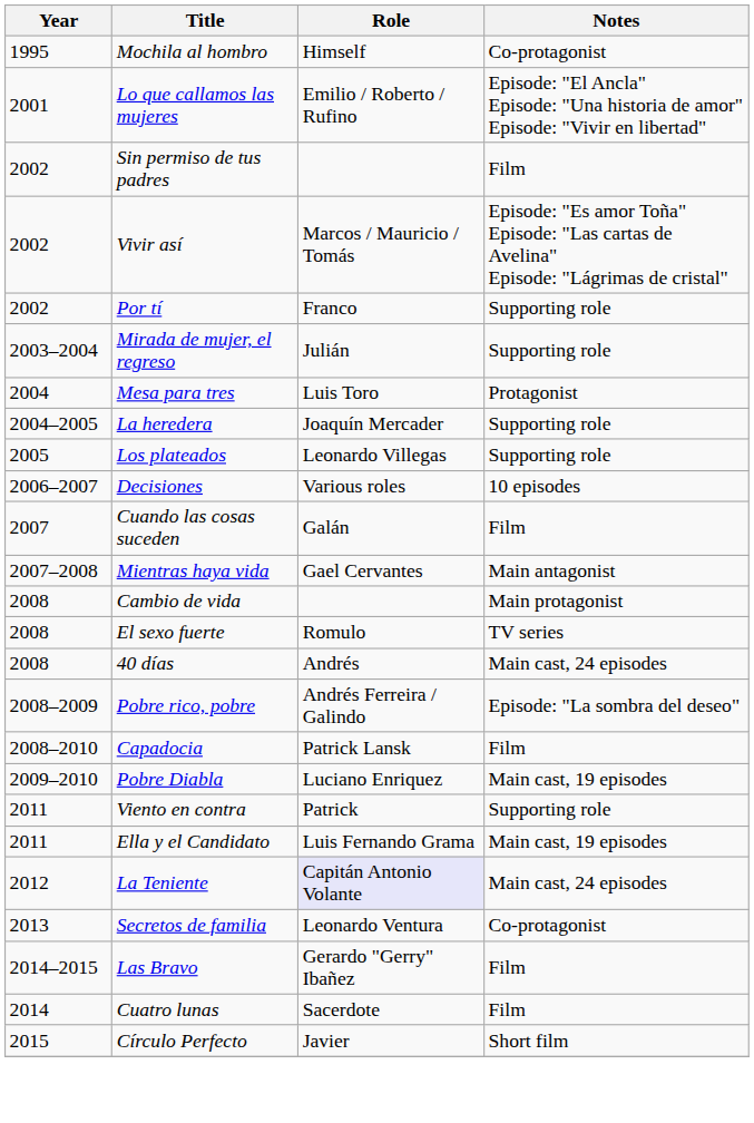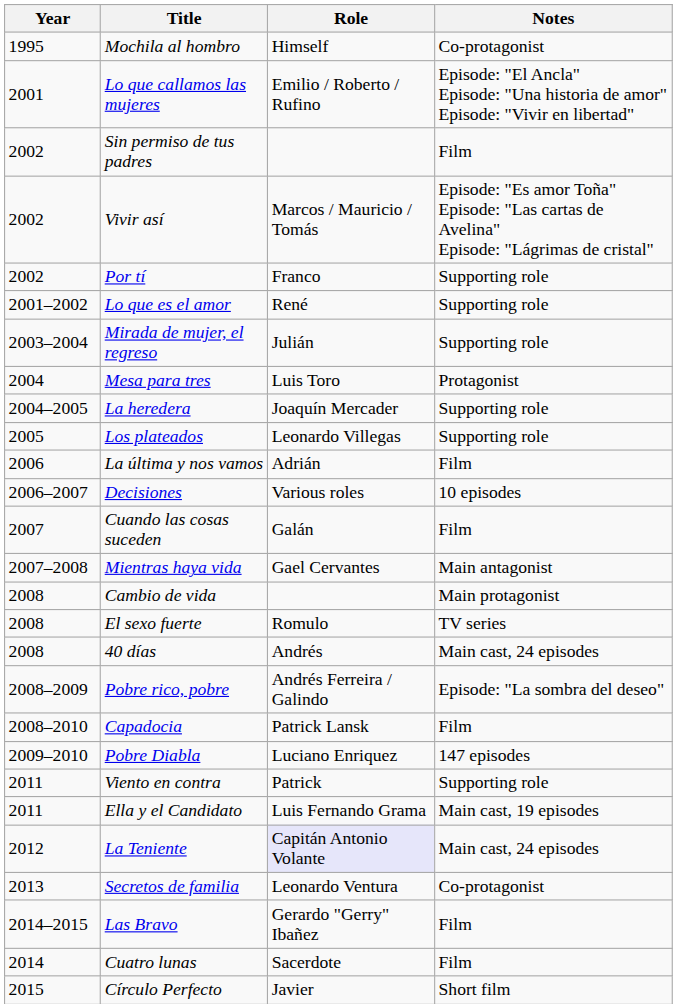 <table class="wikitable sortable collapsible">
 <tr>
 <th width="80px" "text-align:center">Year</th>
 <th width="25%">Title</th>
 <th width="25%">Role</th>
 <th class="unsortable" width="*">Notes</th>
 </tr>
 <tr>
 <td>1995</td>
 <td><em>Mochila al hombro</em></td>
 <td>Himself</td>
 <td>Co-protagonist</td>
 </tr>
 <tr>
 <td>2001</td>
 <td><em><a href='#'>Lo que callamos las mujeres</a></em></td>
 <td>Emilio / Roberto / Rufino</td>
 <td>Episode: "El Ancla"<br>Episode: "Una historia de amor"<br>Episode: "Vivir en libertad"</td>
 </tr>
 <tr>
 <td>2002</td>
 <td><em>Sin permiso de tus padres</em></td>
 <td></td>
 <td>Film</td>
 </tr>
 <tr>
 <td>2002</td>
 <td><em>Vivir así </em></td>
 <td>Marcos / Mauricio / Tomás</td>
 <td>Episode: "Es amor Toña"<br>Episode: "Las cartas de Avelina"<br>Episode: "Lágrimas de cristal"</td>
 </tr>
 <tr>
 <td>2002</td>
 <td><em><a href='#'>Por tí</a></em></td>
 <td>Franco</td>
 <td>Supporting role</td>
 </tr>
 <tr>
+<td>2001–2002</td>
+<td><em><a href='#'>Lo que es el amor</a></em></td>
+<td>René</td>
+<td>Supporting role</td>
+</tr>
+<tr>
 <td>2003–2004</td>
 <td><em><a href='#'>Mirada de mujer, el regreso</a></em></td>
 <td>Julián</td>
 <td>Supporting role</td>
 </tr>
 <tr>
 <td>2004</td>
 <td><em><a href='#'>Mesa para tres</a></em></td>
 <td>Luis Toro</td>
 <td>Protagonist</td>
 </tr>
 <tr>
 <td>2004–2005</td>
 <td><em><a href='#'>La heredera</a></em></td>
 <td>Joaquín Mercader</td>
 <td>Supporting role</td>
 </tr>
 <tr>
 <td>2005</td>
 <td><em><a href='#'>Los plateados</a></em></td>
 <td>Leonardo Villegas</td>
 <td>Supporting role</td>
+</tr>
+<tr>
+<td>2006</td>
+<td><em>La última y nos vamos </em></td>
+<td>Adrián</td>
+<td>Film</td>
 </tr>
 <tr>
 <td>2006–2007</td>
 <td><em><a href='#'>Decisiones</a> </em></td>
 <td>Various roles</td>
 <td>10 episodes</td>
 </tr>
 <tr>
 <td>2007</td>
 <td><em>Cuando las cosas suceden </em></td>
 <td>Galán</td>
 <td>Film</td>
 </tr>
 <tr>
 <td>2007–2008</td>
 <td><em><a href='#'>Mientras haya vida</a></em></td>
 <td>Gael Cervantes</td>
 <td>Main antagonist</td>
 </tr>
 <tr>
 <td>2008</td>
 <td><em>Cambio de vida</em></td>
 <td></td>
 <td>Main protagonist</td>
 </tr>
 <tr>
 <td>2008</td>
 <td><em>El sexo fuerte</em></td>
 <td>Romulo</td>
 <td>TV series</td>
 </tr>
 <tr>
 <td>2008</td>
 <td><em>40 días </em></td>
 <td>Andrés</td>
 <td>Main cast, 24 episodes</td>
 </tr>
 <tr>
 <td>2008–2009</td>
 <td><em><a href='#'>Pobre rico, pobre</a> </em></td>
 <td>Andrés Ferreira / Galindo</td>
 <td>Episode: "La sombra del deseo"</td>
 </tr>
 <tr>
 <td>2008–2010</td>
 <td><em><a href='#'>Capadocia</a> </em></td>
 <td>Patrick Lansk</td>
 <td>Film</td>
 </tr>
 <tr>
 <td>2009–2010</td>
 <td><em><a href='#'>Pobre Diabla</a> </em></td>
 <td>Luciano Enriquez</td>
-<td>Main cast, 19 episodes</td>
+<td>147 episodes</td>
 </tr>
 <tr>
 <td>2011</td>
 <td><em>Viento en contra  </em></td>
 <td>Patrick</td>
 <td>Supporting role</td>
 </tr>
 <tr>
 <td>2011</td>
 <td><em>Ella y el Candidato </em></td>
 <td>Luis Fernando Grama</td>
 <td>Main cast, 19 episodes</td>
 </tr>
 <tr>
 <td>2012</td>
 <td><em><a href='#'>La Teniente</a></em></td>
 <td style="background: lavender;">Capitán Antonio Volante</td>
 <td>Main cast, 24 episodes</td>
 </tr>
 <tr>
 <td>2013</td>
 <td><em><a href='#'>Secretos de familia</a></em></td>
 <td>Leonardo Ventura</td>
 <td>Co-protagonist</td>
 </tr>
 <tr>
 <td>2014–2015</td>
 <td><em><a href='#'>Las Bravo</a></em></td>
 <td>Gerardo "Gerry" Ibañez</td>
 <td>Film</td>
 </tr>
 <tr>
 <td>2014</td>
 <td><em>Cuatro lunas </em></td>
 <td>Sacerdote</td>
 <td>Film</td>
 </tr>
 <tr>
 <td>2015</td>
 <td><em>Círculo Perfecto</em></td>
 <td>Javier</td>
 <td>Short film</td>
 </tr>
 <tr>
 </tr>
 </table>
